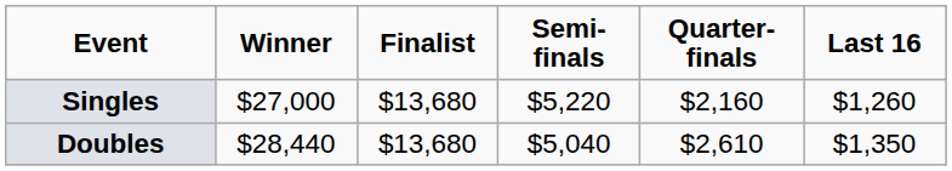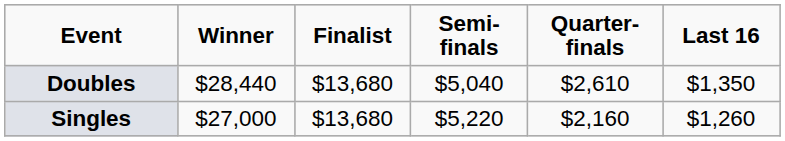 <table class="wikitable" style="font-size:90%; text-align:center">
 <tr>
 <td width="104px"><strong>Event</strong></td>
 <td width="68px"><strong>Winner</strong></td>
 <td width="68px"><strong>Finalist</strong></td>
 <td width="68px"><strong>Semi-finals</strong></td>
 <td width="80px"><strong>Quarter-finals</strong></td>
 <td width="68px"><strong>Last 16</strong></td>
 </tr>
 <tr>
+<td bgcolor="#dfe2e9"><strong>Doubles</strong></td>
+<td>$28,440</td>
+<td>$13,680</td>
+<td>$5,040</td>
+<td>$2,610</td>
+<td>$1,350</td>
+</tr>
+<tr>
 <td bgcolor="#dfe2e9"><strong>Singles</strong></td>
 <td>$27,000</td>
 <td>$13,680</td>
 <td>$5,220</td>
 <td>$2,160</td>
 <td>$1,260</td>
 </tr>
-<tr>
-<td bgcolor="#dfe2e9"><strong>Doubles</strong></td>
-<td>$28,440</td>
-<td>$13,680</td>
-<td>$5,040</td>
-<td>$2,610</td>
-<td>$1,350</td>
-</tr>
 </table>
